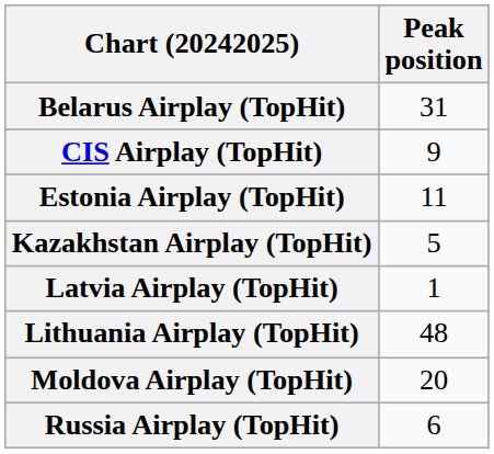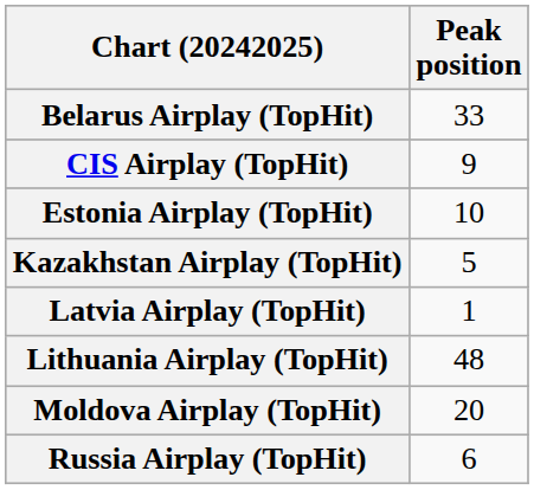 <table class="wikitable plainrowheaders sortable" style="text-align:center">
 <tr>
 <th scope="col">Chart (20242025)</th>
 <th scope="col">Peak<br>position</th>
 </tr>
 <tr>
 <th scope="row">Belarus Airplay (TopHit)</th>
-<td>31</td>
+<td>33</td>
 </tr>
 <tr>
 <th scope="row"><a href='#'>CIS</a> Airplay (TopHit)</th>
 <td>9</td>
 </tr>
 <tr>
 <th scope="row">Estonia Airplay (TopHit)</th>
-<td>11</td>
+<td>10</td>
 </tr>
 <tr>
 <th scope="row">Kazakhstan Airplay (TopHit)</th>
 <td>5</td>
 </tr>
 <tr>
 <th scope="row">Latvia Airplay (TopHit)</th>
 <td>1</td>
 </tr>
 <tr>
 <th scope="row">Lithuania Airplay (TopHit)</th>
 <td>48</td>
 </tr>
 <tr>
 <th scope="row">Moldova Airplay (TopHit)</th>
 <td>20</td>
 </tr>
 <tr>
 <th scope="row">Russia Airplay (TopHit)</th>
 <td>6</td>
 </tr>
 </table>
